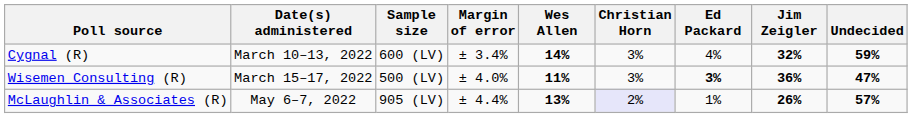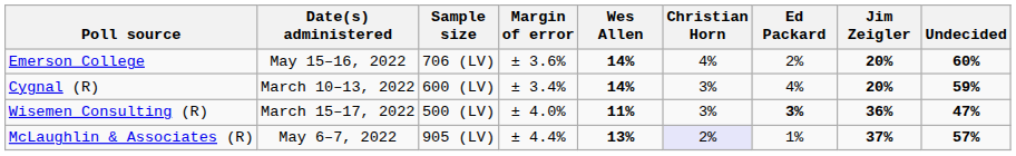 <table class="wikitable" style="font-size:90%;text-align:center;">
 <tr valign=bottom>
 <th>Poll source</th>
 <th>Date(s)<br>administered</th>
 <th>Sample<br>size</th>
 <th>Margin<br>of error</th>
 <th style="width:60px;">Wes<br>Allen</th>
 <th style="width:60px;">Christian<br>Horn</th>
 <th style="width:60px;">Ed<br>Packard</th>
 <th style="width:60px;">Jim<br>Zeigler</th>
 <th>Undecided</th>
 </tr>
 <tr>
+<td style="text-align:left;"><a href='#'>Emerson College</a></td>
+<td>May 15–16, 2022</td>
+<td>706 (LV)</td>
+<td>± 3.6%</td>
+<td><strong>14%</strong></td>
+<td>4%</td>
+<td>2%</td>
+<td><strong>20%</strong></td>
+<td><strong>60%</strong></td>
+</tr>
+<tr>
 <td style="text-align:left;"><a href='#'>Cygnal</a> (R)</td>
 <td>March 10–13, 2022</td>
 <td>600 (LV)</td>
 <td>± 3.4%</td>
 <td><strong>14%</strong></td>
 <td>3%</td>
 <td>4%</td>
-<td><strong>32%</strong></td>
+<td><strong>20%</strong></td>
 <td><strong>59%</strong></td>
 </tr>
 <tr>
 <td style="text-align:left;"><a href='#'>Wisemen Consulting</a> (R)</td>
 <td>March 15–17, 2022</td>
 <td>500 (LV)</td>
 <td>± 4.0%</td>
 <td><strong>11%</strong></td>
 <td>3%</td>
 <td><strong>3%</strong></td>
 <td><strong>36%</strong></td>
 <td><strong>47%</strong></td>
 </tr>
 <tr>
 <td style="text-align:left;"><a href='#'>McLaughlin & Associates</a> (R)</td>
 <td>May 6–7, 2022</td>
 <td>905 (LV)</td>
 <td>± 4.4%</td>
 <td><strong>13%</strong></td>
 <td style="background: lavender;">2%</td>
 <td>1%</td>
-<td><strong>26%</strong></td>
+<td><strong>37%</strong></td>
 <td><strong>57%</strong></td>
 </tr>
 </table>
